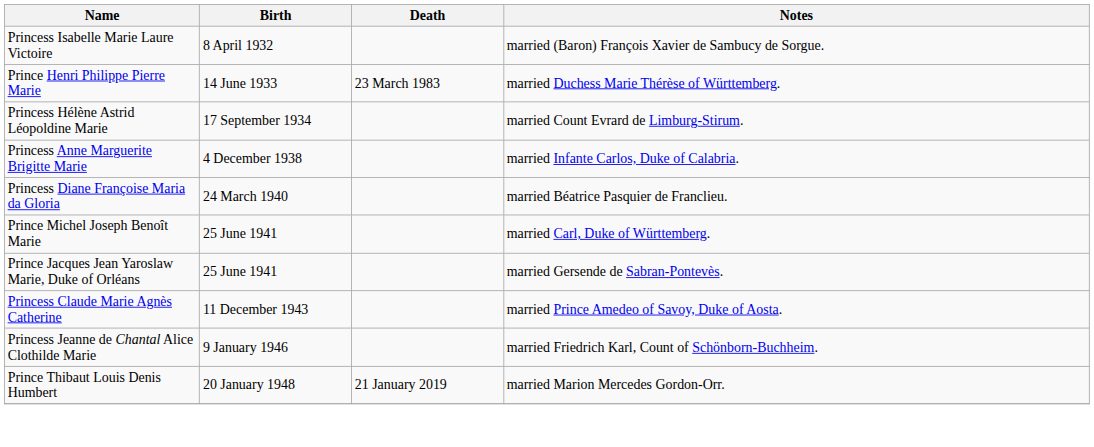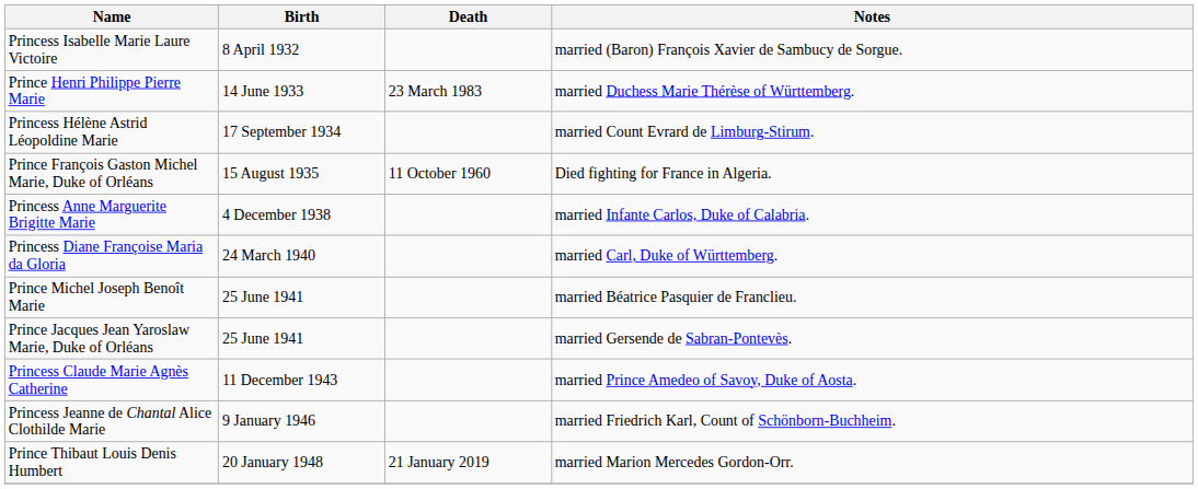 <table class="wikitable sortable">
 <tr>
 <th width="18%">Name</th>
 <th width="14%">Birth</th>
 <th width="14%">Death</th>
 <th width="62%">Notes</th>
 </tr>
 <tr>
 <td>Princess Isabelle Marie Laure Victoire</td>
 <td>8 April 1932</td>
 <td></td>
 <td>married (Baron) François Xavier de Sambucy de Sorgue.</td>
 </tr>
 <tr>
 <td>Prince <a href='#'>Henri Philippe Pierre Marie</a></td>
 <td>14 June 1933</td>
 <td>23 March 1983</td>
 <td>married <a href='#'>Duchess Marie Thérèse of Württemberg</a>.</td>
 </tr>
 <tr>
 <td>Princess Hélène Astrid Léopoldine Marie</td>
 <td>17 September 1934</td>
 <td></td>
 <td>married Count Evrard de <a href='#'>Limburg-Stirum</a>.</td>
 </tr>
 <tr>
+<td>Prince François Gaston Michel Marie, Duke of Orléans</td>
+<td>15 August 1935</td>
+<td>11 October 1960</td>
+<td>Died fighting for France in Algeria.</td>
+</tr>
+<tr>
 <td>Princess <a href='#'>Anne Marguerite Brigitte Marie</a></td>
 <td>4 December 1938</td>
 <td></td>
 <td>married <a href='#'>Infante Carlos, Duke of Calabria</a>.</td>
 </tr>
 <tr>
 <td>Princess <a href='#'>Diane Françoise Maria da Gloria</a></td>
 <td>24 March 1940</td>
 <td></td>
-<td>married Béatrice Pasquier de Franclieu.</td>
+<td>married <a href='#'>Carl, Duke of Württemberg</a>.</td>
 </tr>
 <tr>
 <td>Prince Michel Joseph Benoît Marie</td>
 <td>25 June 1941</td>
 <td></td>
-<td>married <a href='#'>Carl, Duke of Württemberg</a>.</td>
+<td>married Béatrice Pasquier de Franclieu.</td>
 </tr>
 <tr>
 <td>Prince Jacques Jean Yaroslaw Marie, Duke of Orléans</td>
 <td>25 June 1941</td>
 <td></td>
 <td>married Gersende de <a href='#'>Sabran-Pontevès</a>.</td>
 </tr>
 <tr>
 <td><a href='#'>Princess Claude Marie Agnès Catherine</a></td>
 <td>11 December 1943</td>
 <td></td>
 <td>married <a href='#'>Prince Amedeo of Savoy, Duke of Aosta</a>.</td>
 </tr>
 <tr>
 <td>Princess Jeanne de <em>Chantal</em> Alice Clothilde Marie</td>
 <td>9 January 1946</td>
 <td></td>
 <td>married Friedrich Karl, Count of <a href='#'>Schönborn-Buchheim</a>.</td>
 </tr>
 <tr>
 <td>Prince Thibaut Louis Denis Humbert</td>
 <td>20 January 1948</td>
 <td>21 January 2019</td>
 <td>married Marion Mercedes Gordon-Orr.</td>
 </tr>
 <tr>
 </tr>
 </table>
